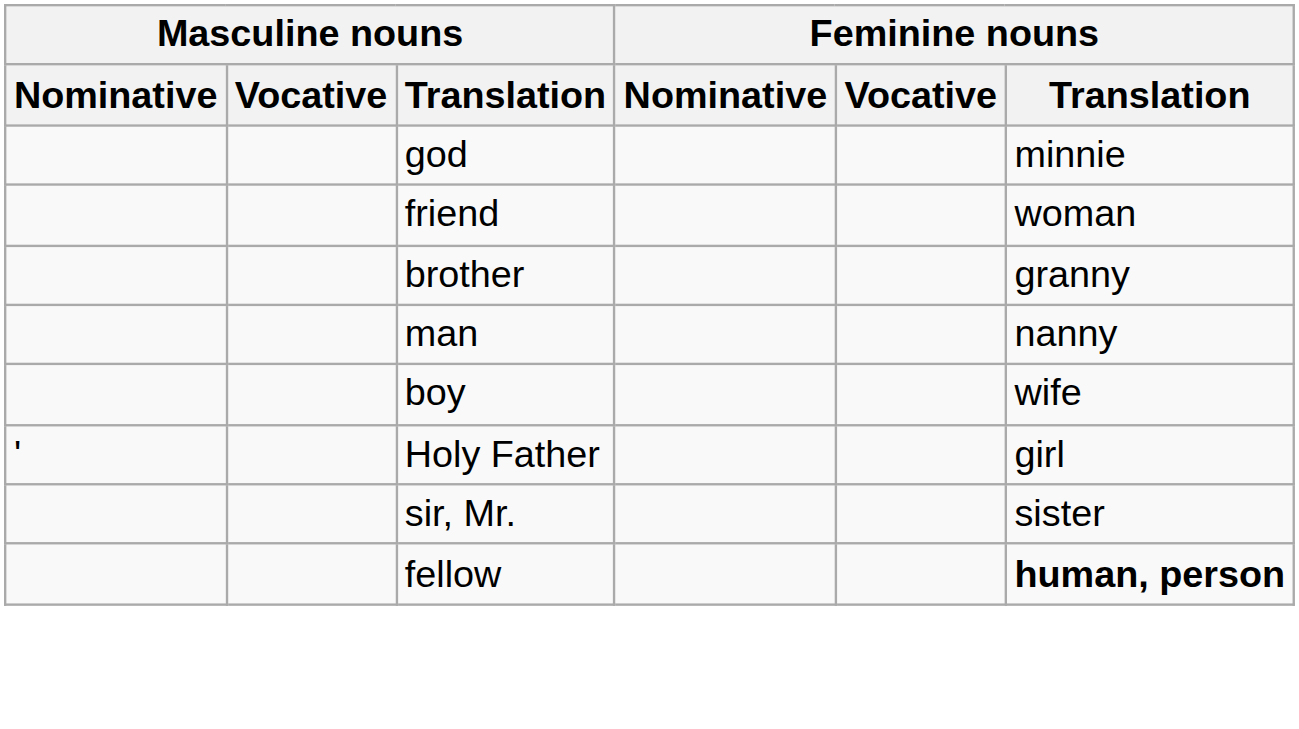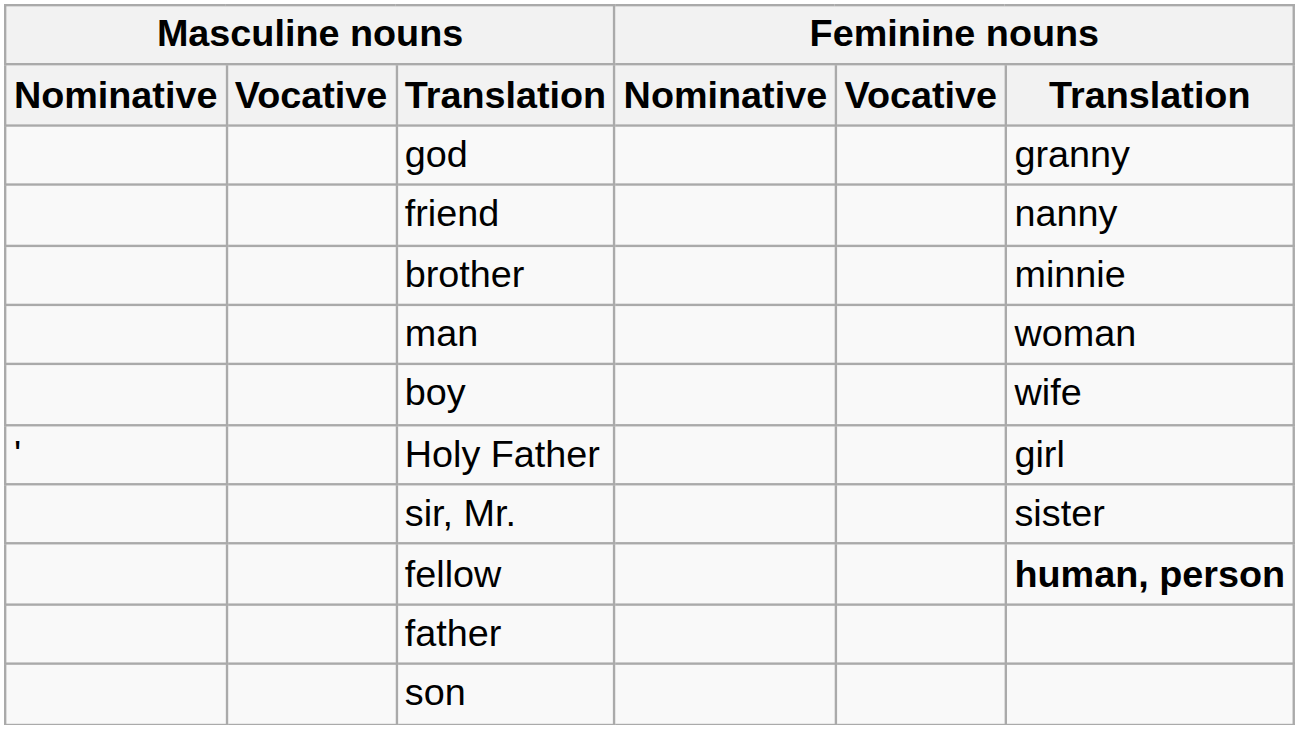 <table class="wikitable">
 <tr>
 <th colspan="3">Masculine nouns</th>
 <th colspan="3">Feminine nouns</th>
 </tr>
 <tr>
 <th>Nominative</th>
 <th>Vocative</th>
 <th>Translation</th>
 <th>Nominative</th>
 <th>Vocative</th>
 <th>Translation</th>
 </tr>
 <tr>
 <td> </td>
 <td> </td>
 <td>god</td>
 <td> </td>
 <td> </td>
-<td>minnie</td>
+<td>granny</td>
 </tr>
 <tr>
 <td> </td>
 <td> </td>
 <td>friend</td>
 <td> </td>
 <td> </td>
-<td>woman</td>
+<td>nanny</td>
 </tr>
 <tr>
 <td> </td>
 <td> </td>
 <td>brother</td>
 <td> </td>
 <td> </td>
-<td>granny</td>
+<td>minnie</td>
 </tr>
 <tr>
 <td> </td>
 <td> </td>
 <td>man</td>
 <td> </td>
 <td> </td>
-<td>nanny</td>
+<td>woman</td>
 </tr>
 <tr>
 <td> </td>
 <td> </td>
 <td>boy</td>
 <td> </td>
 <td> </td>
 <td>wife</td>
 </tr>
 <tr>
 <td> '</td>
 <td> </td>
 <td>Holy Father</td>
 <td> </td>
 <td> </td>
 <td>girl</td>
 </tr>
 <tr>
 <td> </td>
 <td> </td>
 <td>sir, Mr.</td>
 <td> </td>
 <td> </td>
 <td>sister</td>
 </tr>
 <tr>
 <td> </td>
 <td> </td>
 <td>fellow</td>
 <td> </td>
 <td> </td>
 <td><strong>human, person</strong></td>
 </tr>
+<tr>
+<td> </td>
+<td> </td>
+<td>father</td>
+<td></td>
+<td></td>
+<td></td>
+</tr>
+<tr>
+<td> </td>
+<td> </td>
+<td>son</td>
+<td></td>
+<td></td>
+<td></td>
+</tr>
 </table>
